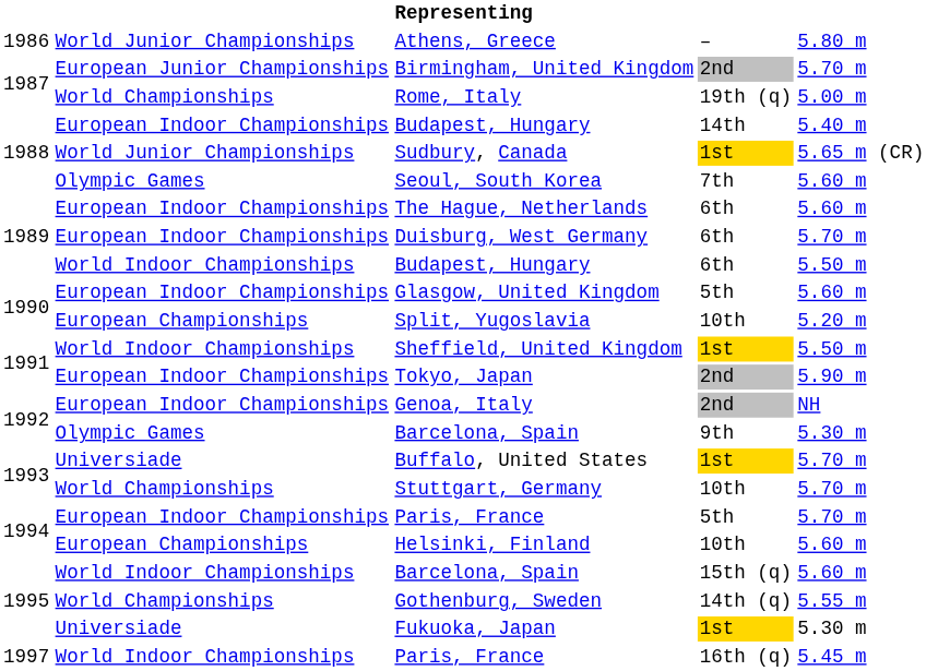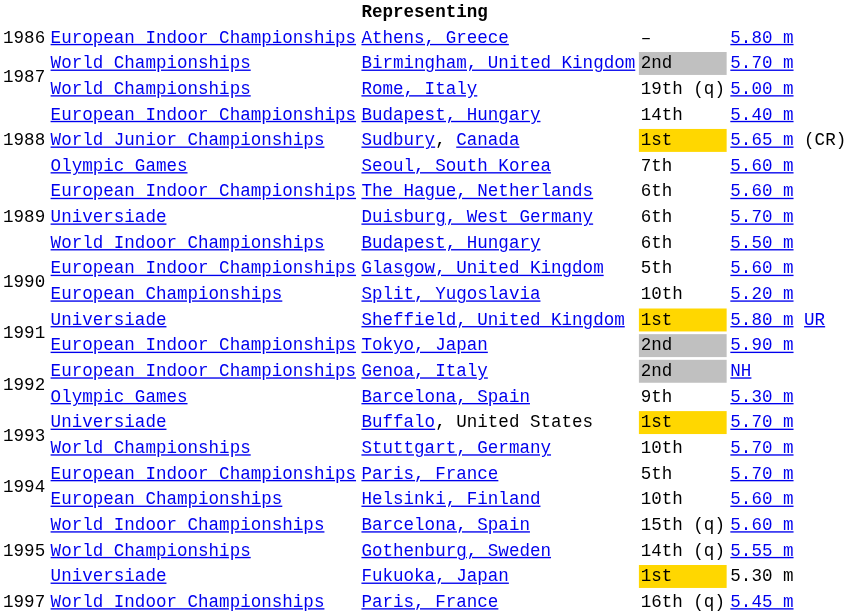 <table>
 <tr>
 <th colspan="5">Representing </th>
 </tr>
 <tr>
 <td>1986</td>
-<td><a href='#'>World Junior Championships</a></td>
+<td><a href='#'>European Indoor Championships</a></td>
 <td><a href='#'>Athens, Greece</a></td>
 <td>–</td>
 <td><a href='#'>5.80 m</a></td>
 </tr>
 <tr>
 <td rowspan=2>1987</td>
-<td><a href='#'>European Junior Championships</a></td>
+<td><a href='#'>World Championships</a></td>
 <td><a href='#'>Birmingham, United Kingdom</a></td>
 <td bgcolor=silver>2nd</td>
 <td><a href='#'>5.70 m</a></td>
 </tr>
 <tr>
 <td><a href='#'>World Championships</a></td>
 <td><a href='#'>Rome, Italy</a></td>
 <td>19th (q)</td>
 <td><a href='#'>5.00 m</a></td>
 </tr>
 <tr>
 <td rowspan=3>1988</td>
 <td><a href='#'>European Indoor Championships</a></td>
 <td><a href='#'>Budapest, Hungary</a></td>
 <td>14th</td>
 <td><a href='#'>5.40 m</a></td>
 </tr>
 <tr>
 <td><a href='#'>World Junior Championships</a></td>
 <td><a href='#'>Sudbury</a>, <a href='#'>Canada</a></td>
 <td bgcolor="gold">1st</td>
 <td><a href='#'>5.65 m</a> (CR)</td>
 </tr>
 <tr>
 <td><a href='#'>Olympic Games</a></td>
 <td><a href='#'>Seoul, South Korea</a></td>
 <td>7th</td>
 <td><a href='#'>5.60 m</a></td>
 </tr>
 <tr>
 <td rowspan=3>1989</td>
 <td><a href='#'>European Indoor Championships</a></td>
 <td><a href='#'>The Hague, Netherlands</a></td>
 <td>6th</td>
 <td><a href='#'>5.60 m</a></td>
 </tr>
 <tr>
-<td><a href='#'>European Indoor Championships</a></td>
+<td><a href='#'>Universiade</a></td>
 <td><a href='#'>Duisburg, West Germany</a></td>
 <td>6th</td>
 <td><a href='#'>5.70 m</a></td>
 </tr>
 <tr>
 <td><a href='#'>World Indoor Championships</a></td>
 <td><a href='#'>Budapest, Hungary</a></td>
 <td>6th</td>
 <td><a href='#'>5.50 m</a></td>
 </tr>
 <tr>
 <td rowspan=2>1990</td>
 <td><a href='#'>European Indoor Championships</a></td>
 <td><a href='#'>Glasgow, United Kingdom</a></td>
 <td>5th</td>
 <td><a href='#'>5.60 m</a></td>
 </tr>
 <tr>
 <td><a href='#'>European Championships</a></td>
 <td><a href='#'>Split, Yugoslavia</a></td>
 <td>10th</td>
 <td><a href='#'>5.20 m</a></td>
 </tr>
 <tr>
 <td rowspan=2>1991</td>
-<td><a href='#'>World Indoor Championships</a></td>
+<td><a href='#'>Universiade</a></td>
 <td><a href='#'>Sheffield, United Kingdom</a></td>
 <td bgcolor="gold">1st</td>
-<td><a href='#'>5.50 m</a></td>
+<td><a href='#'>5.80 m</a> <a href='#'>UR</a></td>
 </tr>
 <tr>
 <td><a href='#'>European Indoor Championships</a></td>
 <td><a href='#'>Tokyo, Japan</a></td>
 <td bgcolor="silver">2nd</td>
 <td><a href='#'>5.90 m</a></td>
 </tr>
 <tr>
 <td rowspan=2>1992</td>
 <td><a href='#'>European Indoor Championships</a></td>
 <td><a href='#'>Genoa, Italy</a></td>
 <td bgcolor="silver">2nd</td>
 <td><a href='#'>NH</a></td>
 </tr>
 <tr>
 <td><a href='#'>Olympic Games</a></td>
 <td><a href='#'>Barcelona, Spain</a></td>
 <td>9th</td>
 <td><a href='#'>5.30 m</a></td>
 </tr>
 <tr>
 <td rowspan=2>1993</td>
 <td><a href='#'>Universiade</a></td>
 <td><a href='#'>Buffalo</a>, United States</td>
 <td bgcolor="gold">1st</td>
 <td><a href='#'>5.70 m</a></td>
 </tr>
 <tr>
 <td><a href='#'>World Championships</a></td>
 <td><a href='#'>Stuttgart, Germany</a></td>
 <td>10th</td>
 <td><a href='#'>5.70 m</a></td>
 </tr>
 <tr>
 <td rowspan=2>1994</td>
 <td><a href='#'>European Indoor Championships</a></td>
 <td><a href='#'>Paris, France</a></td>
 <td>5th</td>
 <td><a href='#'>5.70 m</a></td>
 </tr>
 <tr>
 <td><a href='#'>European Championships</a></td>
 <td><a href='#'>Helsinki, Finland</a></td>
 <td>10th</td>
 <td><a href='#'>5.60 m</a></td>
 </tr>
 <tr>
 <td rowspan=3>1995</td>
 <td><a href='#'>World Indoor Championships</a></td>
 <td><a href='#'>Barcelona, Spain</a></td>
 <td>15th (q)</td>
 <td><a href='#'>5.60 m</a></td>
 </tr>
 <tr>
 <td><a href='#'>World Championships</a></td>
 <td><a href='#'>Gothenburg, Sweden</a></td>
 <td>14th (q)</td>
 <td><a href='#'>5.55 m</a></td>
 </tr>
 <tr>
 <td><a href='#'>Universiade</a></td>
 <td><a href='#'>Fukuoka, Japan</a></td>
 <td bgcolor="gold">1st</td>
 <td>5.30 m</td>
 </tr>
 <tr>
 <td>1997</td>
 <td><a href='#'>World Indoor Championships</a></td>
 <td><a href='#'>Paris, France</a></td>
 <td>16th (q)</td>
 <td><a href='#'>5.45 m</a></td>
 </tr>
 </table>
